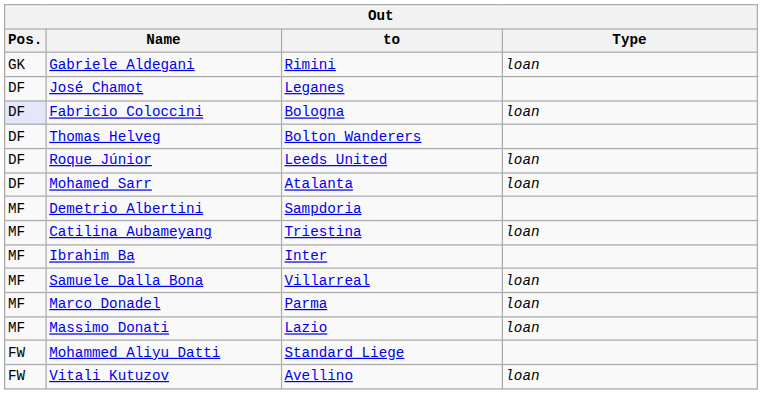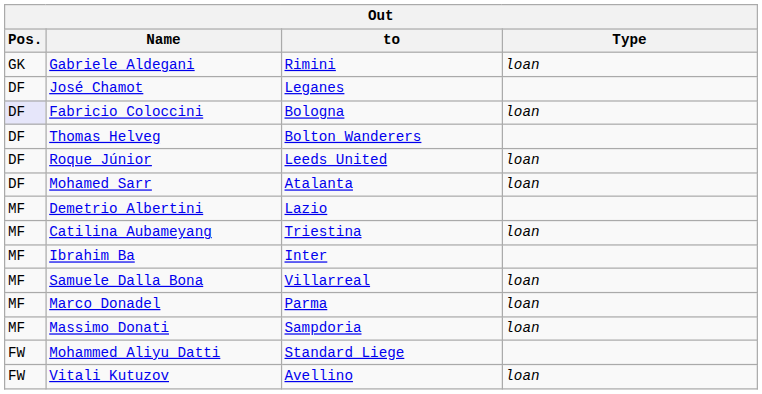 <table class="wikitable" style="font-size:90%;width:99%;">
 <tr>
 <th colspan="4">Out</th>
 </tr>
 <tr>
 <th width=3%>Pos.</th>
 <th width=32%>Name</th>
 <th width=30%>to</th>
 <th width=35%>Type</th>
 </tr>
 <tr>
 <td>GK</td>
 <td><a href='#'>Gabriele Aldegani</a></td>
 <td><a href='#'>Rimini</a></td>
 <td><em>loan</em></td>
 </tr>
 <tr>
 <td>DF</td>
 <td><a href='#'>José Chamot</a></td>
 <td><a href='#'>Leganes</a></td>
 <td></td>
 </tr>
 <tr>
 <td style="background: lavender;">DF</td>
 <td><a href='#'>Fabricio Coloccini</a></td>
 <td><a href='#'>Bologna</a></td>
 <td><em>loan</em></td>
 </tr>
 <tr>
 <td>DF</td>
 <td><a href='#'>Thomas Helveg</a></td>
 <td><a href='#'>Bolton Wanderers</a></td>
 <td></td>
 </tr>
 <tr>
 <td>DF</td>
 <td><a href='#'>Roque Júnior</a></td>
 <td><a href='#'>Leeds United</a></td>
 <td><em>loan</em></td>
 </tr>
 <tr>
 <td>DF</td>
 <td><a href='#'>Mohamed Sarr</a></td>
 <td><a href='#'>Atalanta</a></td>
 <td><em>loan</em></td>
 </tr>
 <tr>
 <td>MF</td>
 <td><a href='#'>Demetrio Albertini</a></td>
-<td><a href='#'>Sampdoria</a></td>
+<td><a href='#'>Lazio</a></td>
 <td></td>
 </tr>
 <tr>
 <td>MF</td>
 <td><a href='#'>Catilina Aubameyang</a></td>
 <td><a href='#'>Triestina</a></td>
 <td><em>loan</em></td>
 </tr>
 <tr>
 <td>MF</td>
 <td><a href='#'>Ibrahim Ba</a></td>
 <td><a href='#'>Inter</a></td>
 <td></td>
 </tr>
 <tr>
 <td>MF</td>
 <td><a href='#'>Samuele Dalla Bona</a></td>
 <td><a href='#'>Villarreal</a></td>
 <td><em>loan</em></td>
 </tr>
 <tr>
 <td>MF</td>
 <td><a href='#'>Marco Donadel</a></td>
 <td><a href='#'>Parma</a></td>
 <td><em>loan</em></td>
 </tr>
 <tr>
 <td>MF</td>
 <td><a href='#'>Massimo Donati</a></td>
-<td><a href='#'>Lazio</a></td>
+<td><a href='#'>Sampdoria</a></td>
 <td><em>loan</em></td>
 </tr>
 <tr>
 <td>FW</td>
 <td><a href='#'>Mohammed Aliyu Datti</a></td>
 <td><a href='#'>Standard Liege</a></td>
 <td></td>
 </tr>
 <tr>
 <td>FW</td>
 <td><a href='#'>Vitali Kutuzov</a></td>
 <td><a href='#'>Avellino</a></td>
 <td><em>loan</em></td>
 </tr>
 </table>
